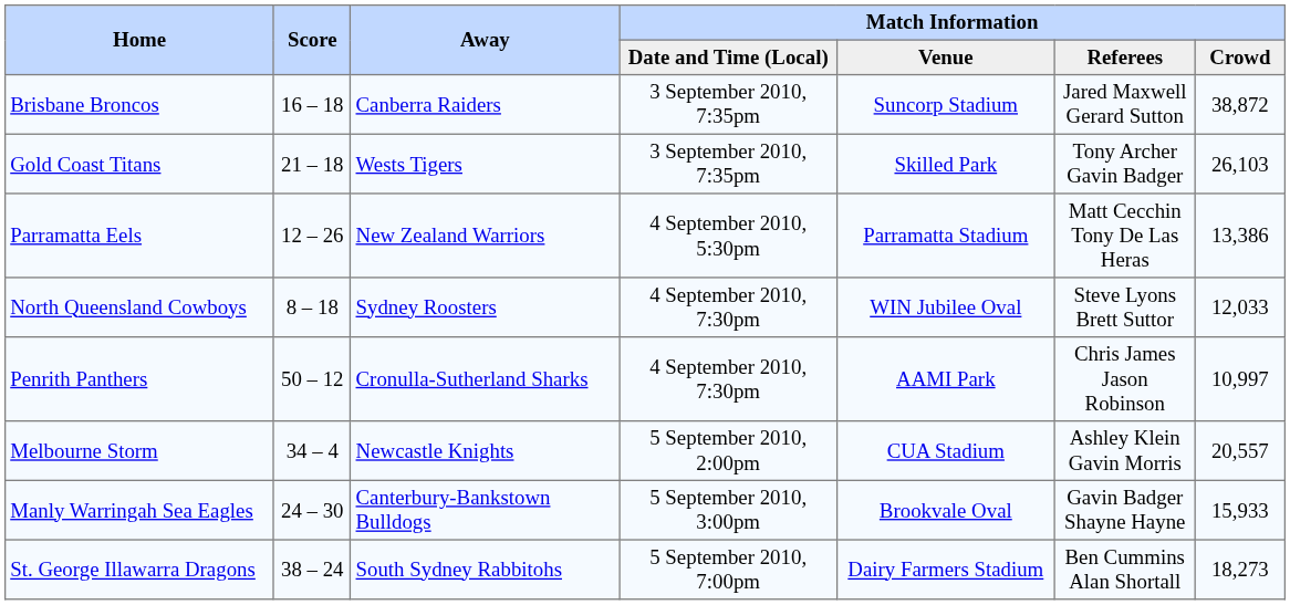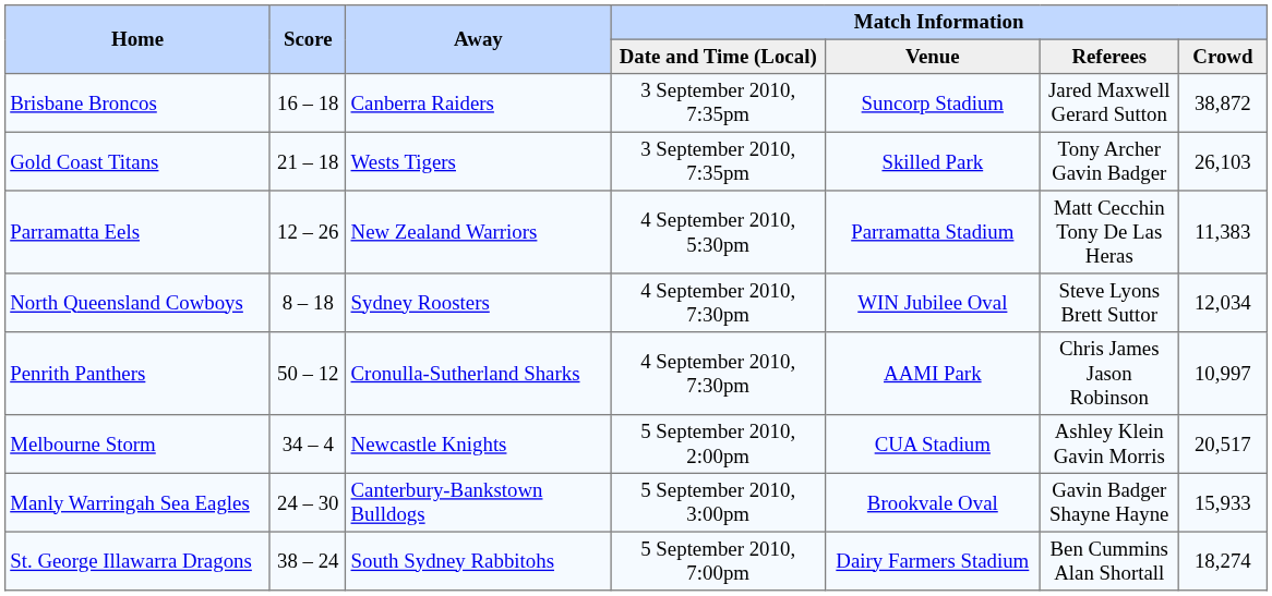 <table border="1" cellpadding="3" cellspacing="0" style="border-collapse:collapse; font-size:90%; width:100%">
 <tr style="background:#c1d8ff;">
 <th rowspan="2" style="width:21%;">Home</th>
 <th rowspan="2" style="width:6%;">Score</th>
 <th rowspan="2" style="width:21%;">Away</th>
 <th colspan=6>Match Information</th>
 </tr>
 <tr style="background:#efefef;">
 <th width=17%>Date and Time (Local)</th>
 <th width=17%>Venue</th>
 <th width=11%>Referees</th>
 <th width=7%>Crowd</th>
 </tr>
 <tr style="text-align:center; background:#f5faff;">
 <td align=left> <a href='#'>Brisbane Broncos</a></td>
 <td>16 – 18</td>
 <td align=left> <a href='#'>Canberra Raiders</a></td>
 <td>3 September 2010, 7:35pm</td>
 <td><a href='#'>Suncorp Stadium</a></td>
 <td>Jared Maxwell<br>Gerard Sutton</td>
 <td>38,872</td>
 </tr>
 <tr style="text-align:center; background:#f5faff;">
 <td align=left> <a href='#'>Gold Coast Titans</a></td>
 <td>21 – 18</td>
 <td align=left> <a href='#'>Wests Tigers</a></td>
 <td>3 September 2010, 7:35pm</td>
 <td><a href='#'>Skilled Park</a></td>
 <td>Tony Archer<br>Gavin Badger</td>
 <td>26,103</td>
 </tr>
 <tr style="text-align:center; background:#f5faff;">
 <td align=left> <a href='#'>Parramatta Eels</a></td>
 <td>12 – 26</td>
 <td align=left> <a href='#'>New Zealand Warriors</a></td>
 <td>4 September 2010, 5:30pm</td>
 <td><a href='#'>Parramatta Stadium</a></td>
 <td>Matt Cecchin<br>Tony De Las Heras</td>
-<td>13,386</td>
+<td>11,383</td>
 </tr>
 <tr style="text-align:center; background:#f5faff;">
 <td align=left> <a href='#'>North Queensland Cowboys</a></td>
 <td>8 – 18</td>
 <td align=left> <a href='#'>Sydney Roosters</a></td>
 <td>4 September 2010, 7:30pm</td>
 <td><a href='#'>WIN Jubilee Oval</a></td>
 <td>Steve Lyons<br>Brett Suttor</td>
-<td>12,033</td>
+<td>12,034</td>
 </tr>
 <tr style="text-align:center; background:#f5faff;">
 <td align=left> <a href='#'>Penrith Panthers</a></td>
 <td>50 – 12</td>
 <td align=left> <a href='#'>Cronulla-Sutherland Sharks</a></td>
 <td>4 September 2010, 7:30pm</td>
 <td><a href='#'>AAMI Park</a></td>
 <td>Chris James<br>Jason Robinson</td>
 <td>10,997</td>
 </tr>
 <tr style="text-align:center; background:#f5faff;">
 <td align=left> <a href='#'>Melbourne Storm</a></td>
 <td>34 – 4</td>
 <td align=left> <a href='#'>Newcastle Knights</a></td>
 <td>5 September 2010, 2:00pm</td>
 <td><a href='#'>CUA Stadium</a></td>
 <td>Ashley Klein<br>Gavin Morris</td>
-<td>20,557</td>
+<td>20,517</td>
 </tr>
 <tr style="text-align:center; background:#f5faff;">
 <td align=left> <a href='#'>Manly Warringah Sea Eagles</a></td>
 <td>24 – 30</td>
 <td align=left> <a href='#'>Canterbury-Bankstown Bulldogs</a></td>
 <td>5 September 2010, 3:00pm</td>
 <td><a href='#'>Brookvale Oval</a></td>
 <td>Gavin Badger<br>Shayne Hayne</td>
 <td>15,933</td>
 </tr>
 <tr style="text-align:center; background:#f5faff;">
 <td align=left> <a href='#'>St. George Illawarra Dragons</a></td>
 <td>38 – 24<br></td>
 <td align=left> <a href='#'>South Sydney Rabbitohs</a></td>
 <td>5 September 2010, 7:00pm</td>
 <td><a href='#'>Dairy Farmers Stadium</a></td>
 <td>Ben Cummins<br>Alan Shortall</td>
-<td>18,273</td>
+<td>18,274</td>
 </tr>
 </table>
